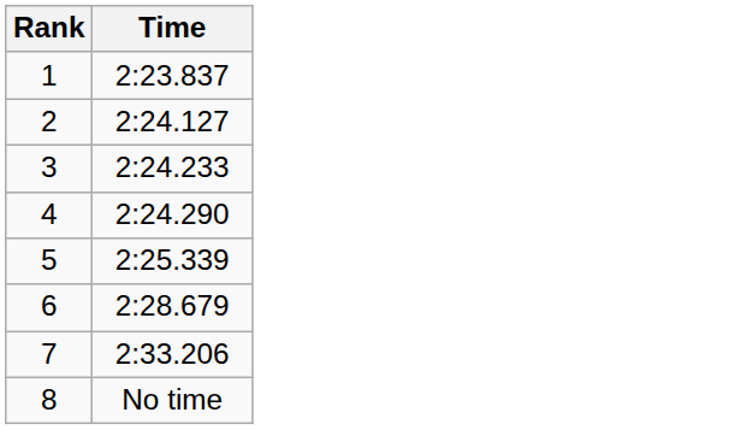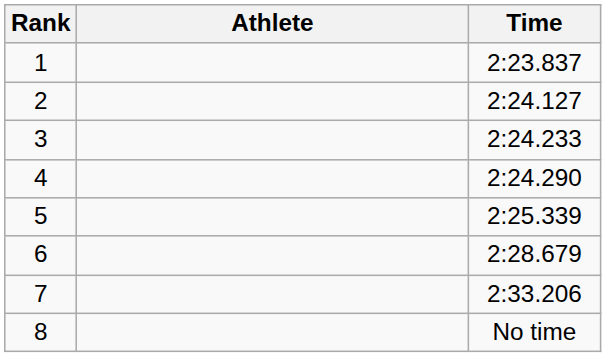 <table class=wikitable style="text-align:center">
 <tr>
 <th width=40>Rank</th>
+<th width=250>Athlete</th>
 <th width=80>Time</th>
 </tr>
 <tr>
 <td>1</td>
+<td align=left></td>
 <td>2:23.837</td>
 </tr>
 <tr>
 <td>2</td>
+<td align=left></td>
 <td>2:24.127</td>
 </tr>
 <tr>
 <td>3</td>
+<td align=left></td>
 <td>2:24.233</td>
 </tr>
 <tr>
 <td>4</td>
+<td align=left></td>
 <td>2:24.290</td>
 </tr>
 <tr>
 <td>5</td>
+<td align=left></td>
 <td>2:25.339</td>
 </tr>
 <tr>
 <td>6</td>
+<td align=left></td>
 <td>2:28.679</td>
 </tr>
 <tr>
 <td>7</td>
+<td align=left></td>
 <td>2:33.206</td>
 </tr>
 <tr>
 <td>8</td>
+<td align=left></td>
 <td>No time</td>
 </tr>
 </table>
